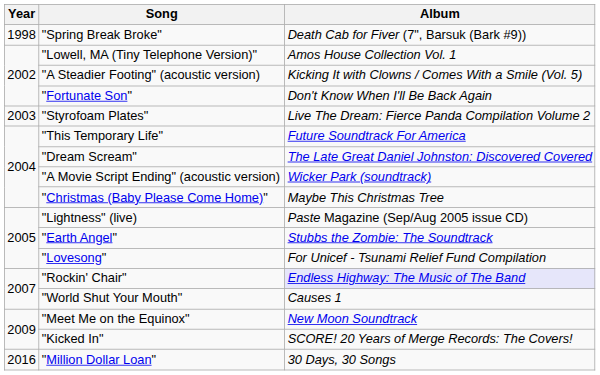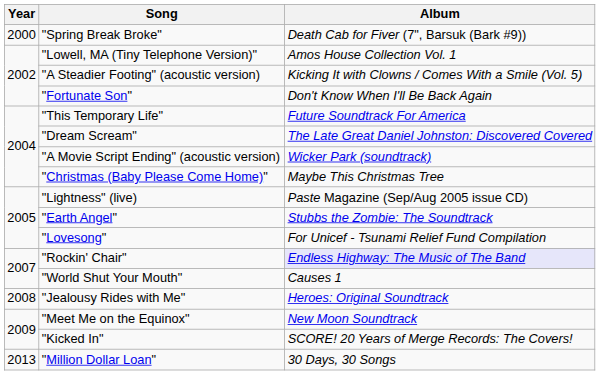 <table class="wikitable">
 <tr>
 <th>Year</th>
 <th width=300>Song</th>
 <th>Album</th>
 </tr>
 <tr>
-<td>1998</td>
+<td>2000</td>
 <td>"Spring Break Broke"</td>
 <td><em>Death Cab for Fiver</em> (7", Barsuk (Bark #9))</td>
 </tr>
 <tr>
 <td rowspan="3">2002</td>
 <td>"Lowell, MA (Tiny Telephone Version)"</td>
 <td><em>Amos House Collection Vol. 1</em></td>
 </tr>
 <tr>
 <td>"A Steadier Footing" (acoustic version)</td>
 <td><em>Kicking It with Clowns / Comes With a Smile (Vol. 5)</em></td>
 </tr>
 <tr>
 <td>"<a href='#'>Fortunate Son</a>"</td>
 <td><em>Don't Know When I'll Be Back Again</em></td>
-</tr>
-<tr>
-<td>2003</td>
-<td>"Styrofoam Plates"</td>
-<td><em>Live The Dream: Fierce Panda Compilation Volume 2</em></td>
 </tr>
 <tr>
 <td rowspan="4">2004</td>
 <td>"This Temporary Life"</td>
 <td><em><a href='#'>Future Soundtrack For America</a></em></td>
 </tr>
 <tr>
 <td>"Dream Scream"</td>
 <td><em><a href='#'>The Late Great Daniel Johnston: Discovered Covered</a></em></td>
 </tr>
 <tr>
 <td>"A Movie Script Ending" (acoustic version)</td>
 <td><em><a href='#'>Wicker Park (soundtrack)</a></em></td>
 </tr>
 <tr>
 <td>"<a href='#'>Christmas (Baby Please Come Home)</a>"</td>
 <td><em>Maybe This Christmas Tree</em></td>
 </tr>
 <tr>
 <td rowspan="3">2005</td>
 <td>"Lightness" (live)</td>
 <td><em>Paste</em> Magazine (Sep/Aug 2005 issue CD)</td>
 </tr>
 <tr>
 <td>"<a href='#'>Earth Angel</a>"</td>
 <td><em><a href='#'>Stubbs the Zombie: The Soundtrack</a></em></td>
 </tr>
 <tr>
 <td>"<a href='#'>Lovesong</a>"</td>
 <td><em>For Unicef - Tsunami Relief Fund Compilation</em></td>
 </tr>
 <tr>
 <td rowspan="2">2007</td>
 <td>"Rockin' Chair"</td>
 <td style="background: lavender;"><em><a href='#'>Endless Highway: The Music of The Band</a></em></td>
 </tr>
 <tr>
 <td>"World Shut Your Mouth"</td>
 <td><em>Causes 1</em></td>
 </tr>
 <tr>
+<td>2008</td>
+<td>"Jealousy Rides with Me"</td>
+<td><em><a href='#'>Heroes: Original Soundtrack</a></em></td>
+</tr>
+<tr>
 <td rowspan="2">2009</td>
 <td>"Meet Me on the Equinox"</td>
 <td><em><a href='#'>New Moon Soundtrack</a></em></td>
 </tr>
 <tr>
 <td>"Kicked In"</td>
 <td><em>SCORE! 20 Years of Merge Records: The Covers!</em></td>
 </tr>
 <tr>
-<td>2016</td>
+<td>2013</td>
 <td>"<a href='#'>Million Dollar Loan</a>"</td>
 <td><em>30 Days, 30 Songs</em></td>
 </tr>
 </table>
